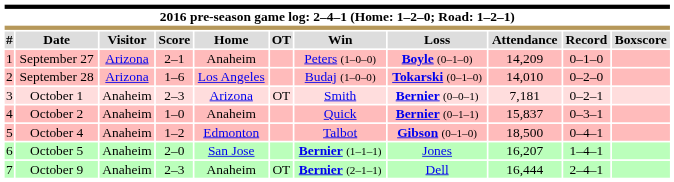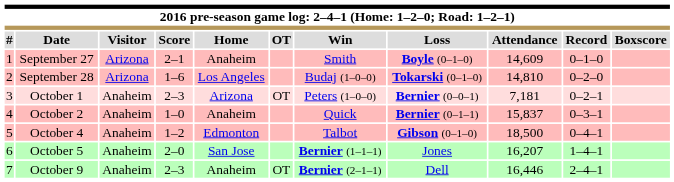 <table class="toccolours collapsible collapsed" style="width:90%; clear:both; margin:1.5em auto; text-align:center;">
 <tr>
 <th colspan=11 style="background:#fff; border-top:#000000 5px solid; border-bottom:#B6985A 5px solid;">2016 pre-season game log: 2–4–1 (Home: 1–2–0; Road: 1–2–1)</th>
 </tr>
 <tr style="background:#ddd;">
 <th>#</th>
 <th>Date</th>
 <th>Visitor</th>
 <th>Score</th>
 <th>Home</th>
 <th>OT</th>
 <th>Win</th>
 <th>Loss</th>
 <th>Attendance</th>
 <th>Record</th>
 <th>Boxscore</th>
 </tr>
 <tr style="background:#fbb;">
 <td>1</td>
 <td>September 27</td>
 <td><a href='#'>Arizona</a></td>
 <td>2–1</td>
 <td>Anaheim</td>
 <td></td>
-<td><a href='#'>Peters</a> <small>(1–0–0)</small></td>
+<td><a href='#'>Smith</a></td>
 <td><strong><a href='#'>Boyle</a></strong> <small>(0–1–0)</small></td>
-<td>14,209</td>
+<td>14,609</td>
 <td>0–1–0</td>
 <td></td>
 </tr>
 <tr style="background:#fbb;">
 <td>2</td>
 <td>September 28</td>
 <td><a href='#'>Arizona</a></td>
 <td>1–6</td>
 <td><a href='#'>Los Angeles</a></td>
 <td></td>
 <td><a href='#'>Budaj</a> <small>(1–0–0)</small></td>
 <td><strong><a href='#'>Tokarski</a></strong> <small>(0–1–0)</small></td>
-<td>14,010</td>
+<td>14,810</td>
 <td>0–2–0</td>
 <td></td>
 </tr>
 <tr style="background:#fdd;">
 <td>3</td>
 <td>October 1</td>
 <td>Anaheim</td>
 <td>2–3</td>
 <td><a href='#'>Arizona</a></td>
 <td>OT</td>
-<td><a href='#'>Smith</a></td>
+<td><a href='#'>Peters</a> <small>(1–0–0)</small></td>
 <td><strong><a href='#'>Bernier</a></strong> <small>(0–0–1)</small></td>
 <td>7,181</td>
 <td>0–2–1</td>
 <td></td>
 </tr>
 <tr style="background:#fbb;">
 <td>4</td>
 <td>October 2</td>
 <td>Anaheim</td>
 <td>1–0</td>
 <td>Anaheim</td>
 <td></td>
 <td><a href='#'>Quick</a></td>
 <td><strong><a href='#'>Bernier</a></strong> <small>(0–1–1)</small></td>
 <td>15,837</td>
 <td>0–3–1</td>
 <td></td>
 </tr>
 <tr style="background:#fbb;">
 <td>5</td>
 <td>October 4</td>
 <td>Anaheim</td>
 <td>1–2</td>
 <td><a href='#'>Edmonton</a></td>
 <td></td>
 <td><a href='#'>Talbot</a></td>
 <td><strong><a href='#'>Gibson</a></strong> <small>(0–1–0)</small></td>
 <td>18,500</td>
 <td>0–4–1</td>
 <td></td>
 </tr>
 <tr style="background:#bfb;">
 <td>6</td>
 <td>October 5</td>
 <td>Anaheim</td>
 <td>2–0</td>
 <td><a href='#'>San Jose</a></td>
 <td></td>
 <td><strong><a href='#'>Bernier</a></strong> <small>(1–1–1)</small></td>
 <td><a href='#'>Jones</a></td>
 <td>16,207</td>
 <td>1–4–1</td>
 <td></td>
 </tr>
 <tr style="background:#bfb;">
 <td>7</td>
 <td>October 9</td>
 <td>Anaheim</td>
 <td>2–3</td>
 <td>Anaheim</td>
 <td>OT</td>
 <td><strong><a href='#'>Bernier</a></strong> <small>(2–1–1)</small></td>
 <td><a href='#'>Dell</a></td>
-<td>16,444</td>
+<td>16,446</td>
 <td>2–4–1</td>
 <td></td>
 </tr>
 </table>
